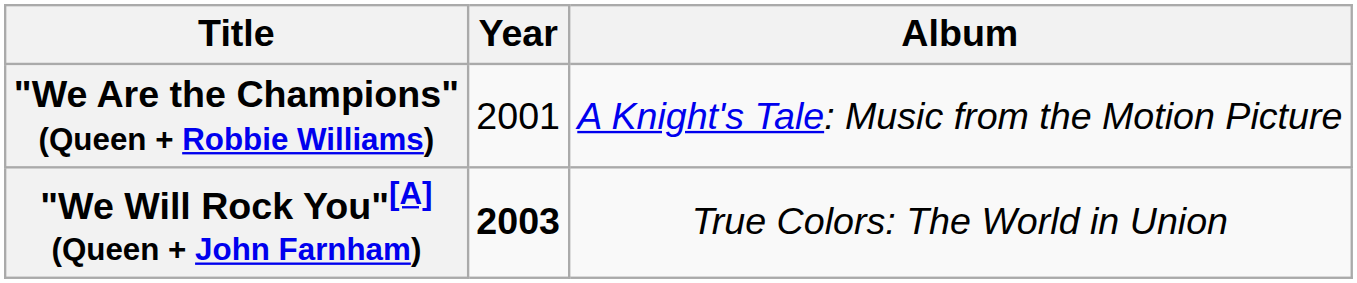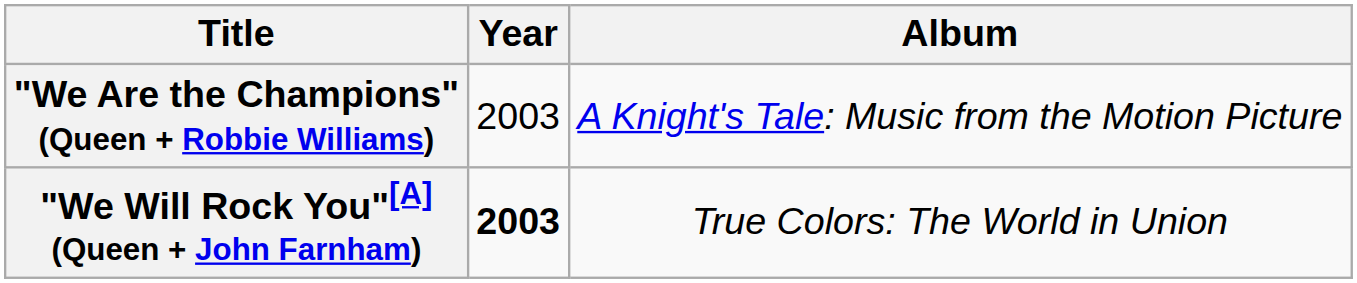 <table class="wikitable plainrowheaders" style=text-align:center;>
 <tr>
 <th scope="col">Title</th>
 <th scope="col">Year</th>
 <th scope="col">Album</th>
 </tr>
 <tr>
 <th scope="row">"We Are the Champions"<br><small>(Queen + <a href='#'>Robbie Williams</a>)</small></th>
-<td>2001</td>
+<td>2003</td>
 <td><em><a href='#'>A Knight's Tale</a>: Music from the Motion Picture</em></td>
 </tr>
 <tr>
 <th scope="row">"We Will Rock You"<sup><a href='#'><strong>[A]</strong></a></sup><br><small>(Queen + <a href='#'>John Farnham</a>)</small></th>
 <td><strong>2003</strong></td>
 <td><em>True Colors: The World in Union</em></td>
 </tr>
 </table>
